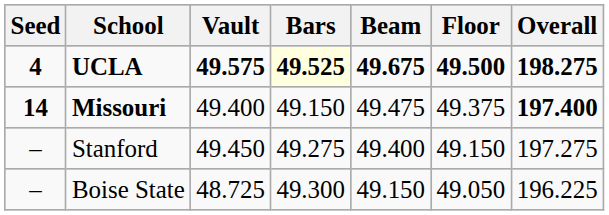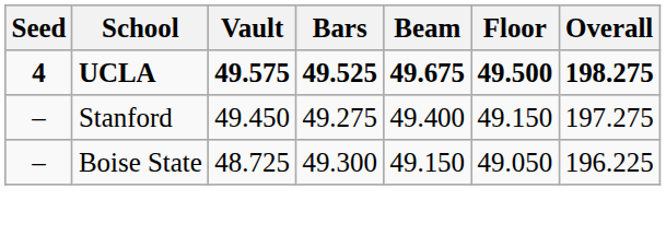 <table class="wikitable" style="white-space:nowrap; font-size:95%; text-align:center">
 <tr>
 <th>Seed</th>
 <th>School</th>
 <th>Vault</th>
 <th>Bars</th>
 <th>Beam</th>
 <th>Floor</th>
 <th>Overall</th>
 </tr>
 <tr>
 <td><strong>4</strong></td>
 <td align=left><strong>UCLA</strong></td>
 <td><strong> 49.575 </strong></td>
-<td style="background: lightyellow;"><strong> 49.525 </strong></td>
+<td><strong> 49.525 </strong></td>
 <td><strong> 49.675  </strong></td>
 <td><strong> 49.500 </strong></td>
 <td><strong> 198.275 </strong></td>
-</tr>
-<tr>
-<td><strong>14</strong></td>
-<td align=left><strong>Missouri</strong></td>
-<td>49.400</td>
-<td>49.150</td>
-<td>49.475</td>
-<td>49.375</td>
-<td><strong> 197.400  </strong></td>
 </tr>
 <tr>
 <td>–</td>
 <td align=left>Stanford</td>
 <td>49.450</td>
 <td>49.275</td>
 <td>49.400</td>
 <td>49.150</td>
 <td>197.275</td>
 </tr>
 <tr>
 <td>–</td>
 <td align=left>Boise State</td>
 <td>48.725</td>
 <td>49.300</td>
 <td>49.150</td>
 <td>49.050</td>
 <td>196.225</td>
 </tr>
 </table>
